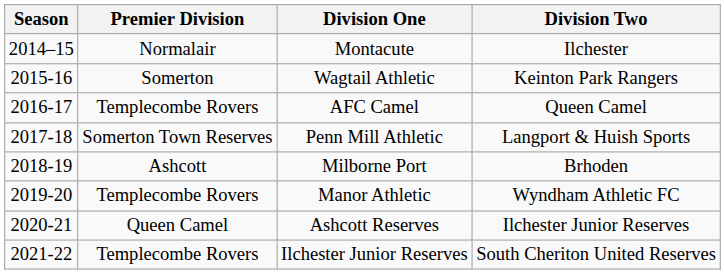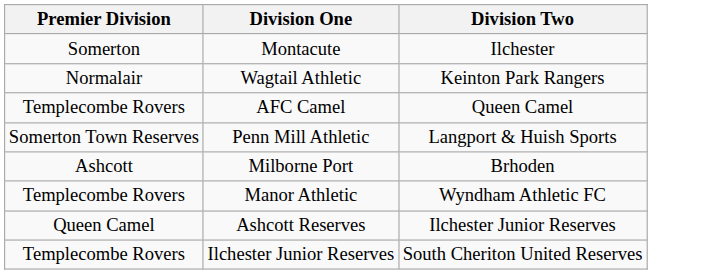 <table class="wikitable" style="text-align: center">
 <tr>
-<th>Season</th>
 <th>Premier Division</th>
 <th>Division One</th>
 <th>Division Two</th>
 </tr>
 <tr>
-<td>2014–15</td>
-<td>Normalair</td>
+<td>Somerton</td>
 <td>Montacute</td>
 <td>Ilchester</td>
 </tr>
 <tr>
-<td>2015-16</td>
-<td>Somerton</td>
+<td>Normalair</td>
 <td>Wagtail Athletic</td>
 <td>Keinton Park Rangers</td>
 </tr>
 <tr>
-<td>2016-17</td>
 <td>Templecombe Rovers</td>
 <td>AFC Camel</td>
 <td>Queen Camel</td>
 </tr>
 <tr>
-<td>2017-18</td>
 <td>Somerton Town Reserves</td>
 <td>Penn Mill Athletic</td>
 <td>Langport & Huish Sports</td>
 </tr>
 <tr>
-<td>2018-19</td>
 <td>Ashcott</td>
 <td>Milborne Port</td>
 <td>Brhoden</td>
 </tr>
 <tr>
-<td>2019-20</td>
 <td>Templecombe Rovers</td>
 <td>Manor Athletic</td>
 <td>Wyndham Athletic FC</td>
 </tr>
 <tr>
-<td>2020-21</td>
 <td>Queen Camel</td>
 <td>Ashcott Reserves</td>
 <td>Ilchester Junior Reserves</td>
 </tr>
 <tr>
-<td>2021-22</td>
 <td>Templecombe Rovers</td>
 <td>Ilchester Junior Reserves</td>
 <td>South Cheriton United Reserves</td>
 </tr>
 </table>
